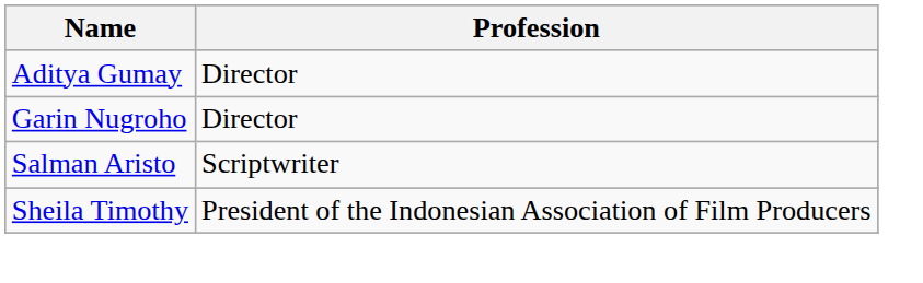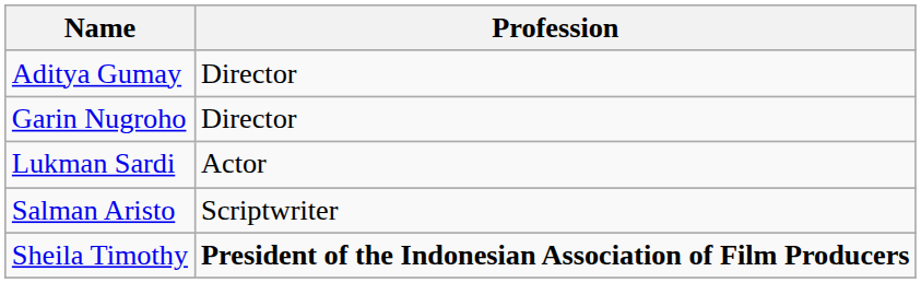 <table class=wikitable>
 <tr>
 <th>Name</th>
 <th>Profession</th>
 </tr>
 <tr>
 <td><a href='#'>Aditya Gumay</a></td>
 <td>Director</td>
 </tr>
 <tr>
 <td><a href='#'>Garin Nugroho</a></td>
 <td>Director</td>
 </tr>
 <tr>
+<td><a href='#'>Lukman Sardi</a></td>
+<td>Actor</td>
+</tr>
+<tr>
 <td><a href='#'>Salman Aristo</a></td>
 <td>Scriptwriter</td>
 </tr>
 <tr>
 <td><a href='#'>Sheila Timothy</a></td>
-<td>President of the Indonesian Association of Film Producers</td>
+<td><strong>President of the Indonesian Association of Film Producers</strong></td>
 </tr>
 </table>
